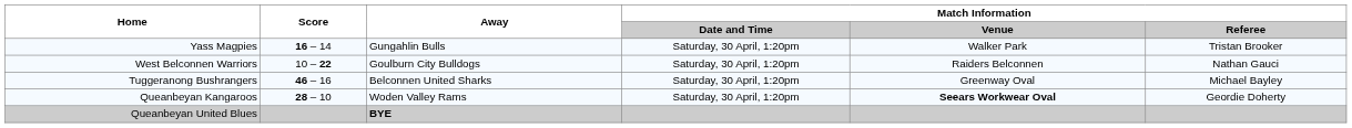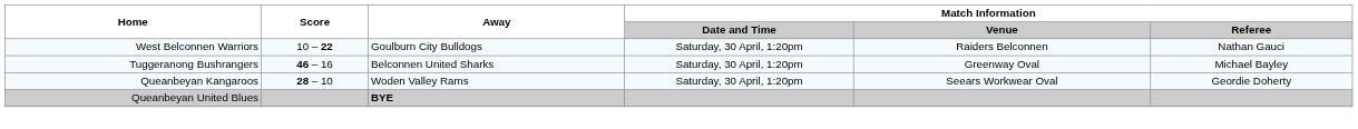 <table border="1" cellpadding="3" cellspacing="0" width="100%" style="border-collapse:collapse;  text-align:center;">
 <tr>
 <th rowspan="2" width="19%">Home</th>
 <th rowspan="2" width="8%">Score</th>
 <th rowspan="2" width="19%">Away</th>
 <th colspan="3">Match Information</th>
 </tr>
 <tr style="background:#CCCCCC">
 <th width="17%">Date and Time</th>
 <th width="22%">Venue</th>
 <th width="50%">Referee</th>
-</tr>
-<tr style="text-align:center; background:#f5faff;">
-<td align="right">Yass Magpies </td>
-<td><strong>16</strong> – 14</td>
-<td align="left"> Gungahlin Bulls</td>
-<td>Saturday, 30 April, 1:20pm</td>
-<td>Walker Park</td>
-<td>Tristan Brooker</td>
 </tr>
 <tr style="text-align:center; background:#f5faff;">
 <td align="right">West Belconnen Warriors </td>
 <td>10 – <strong>22</strong></td>
 <td align="left"> Goulburn City Bulldogs</td>
 <td>Saturday, 30 April, 1:20pm</td>
 <td>Raiders Belconnen</td>
 <td>Nathan Gauci</td>
 </tr>
 <tr style="text-align:center; background:#f5faff;">
 <td align="right">Tuggeranong Bushrangers </td>
 <td><strong>46</strong> – 16</td>
 <td align="left"> Belconnen United Sharks</td>
 <td>Saturday, 30 April, 1:20pm</td>
 <td>Greenway Oval</td>
 <td>Michael Bayley</td>
 </tr>
 <tr style="text-align:center; background:#f5faff;">
 <td align="right">Queanbeyan Kangaroos </td>
 <td><strong>28</strong> – 10</td>
 <td align="left"> Woden Valley Rams</td>
 <td>Saturday, 30 April, 1:20pm</td>
-<td><strong>Seears Workwear Oval</strong></td>
+<td>Seears Workwear Oval</td>
 <td>Geordie Doherty</td>
 </tr>
 <tr style="text-align:center; background:#CCCCCC;">
 <td align="right">Queanbeyan United Blues </td>
 <td></td>
 <td align="left"><strong>BYE</strong></td>
 <td></td>
 <td></td>
 <td></td>
 </tr>
 </table>
